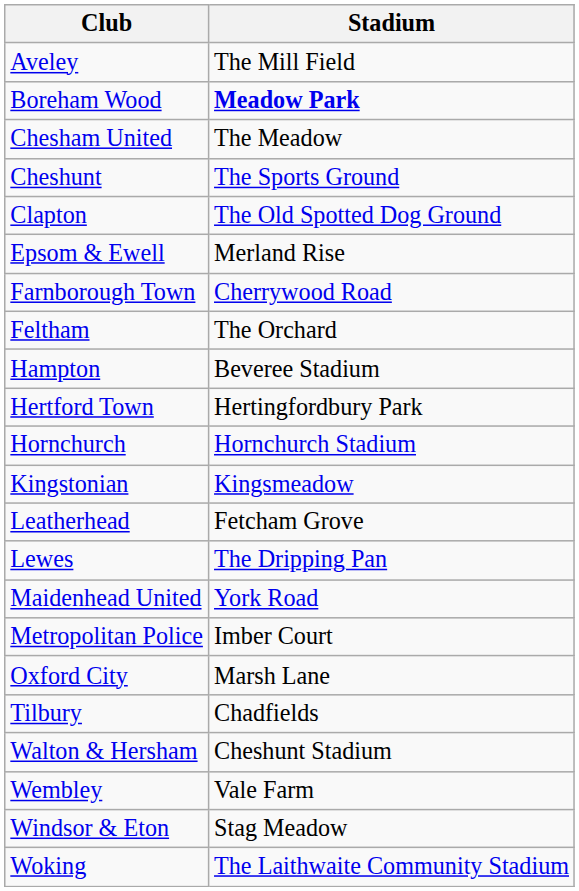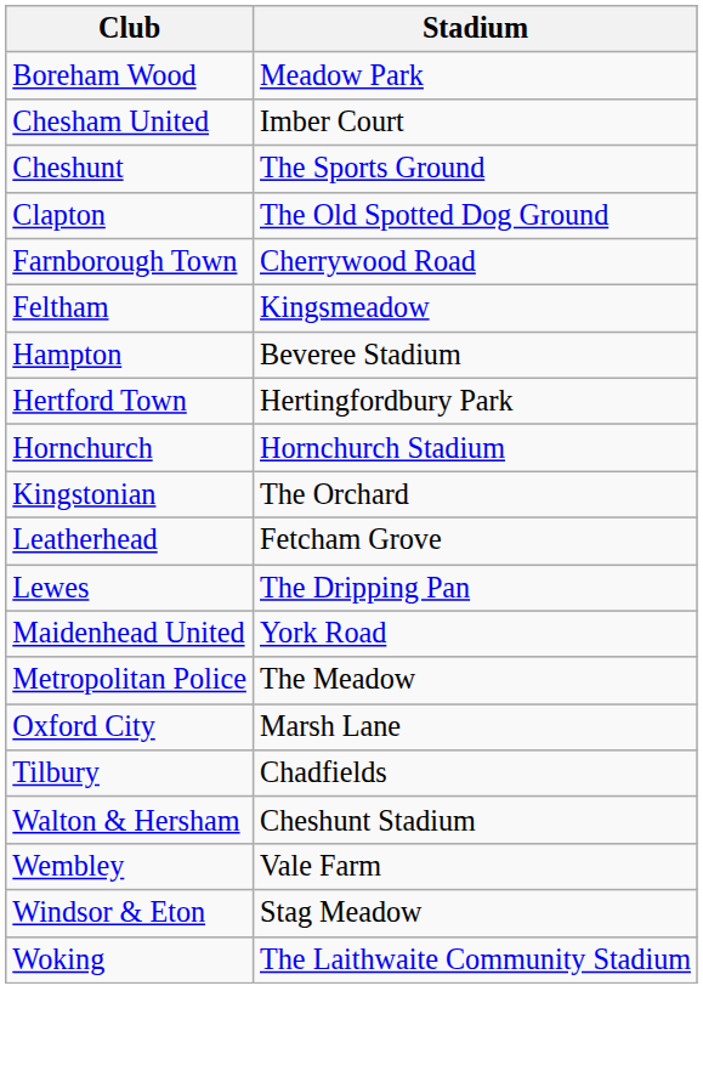 <table class="wikitable sortable">
 <tr>
 <th>Club</th>
 <th>Stadium</th>
 </tr>
 <tr>
-<td><a href='#'>Aveley</a></td>
-<td>The Mill Field</td>
-</tr>
-<tr>
 <td><a href='#'>Boreham Wood</a></td>
-<td><strong><a href='#'>Meadow Park</a></strong></td>
+<td><a href='#'>Meadow Park</a></td>
 </tr>
 <tr>
 <td><a href='#'>Chesham United</a></td>
-<td>The Meadow</td>
+<td>Imber Court</td>
 </tr>
 <tr>
 <td><a href='#'>Cheshunt</a></td>
 <td><a href='#'>The Sports Ground</a></td>
 </tr>
 <tr>
 <td><a href='#'>Clapton</a></td>
 <td><a href='#'>The Old Spotted Dog Ground</a></td>
 </tr>
 <tr>
-<td><a href='#'>Epsom & Ewell</a></td>
-<td>Merland Rise</td>
-</tr>
-<tr>
 <td><a href='#'>Farnborough Town</a></td>
 <td><a href='#'>Cherrywood Road</a></td>
 </tr>
 <tr>
 <td><a href='#'>Feltham</a></td>
-<td>The Orchard</td>
+<td><a href='#'>Kingsmeadow</a></td>
 </tr>
 <tr>
 <td><a href='#'>Hampton</a></td>
 <td>Beveree Stadium</td>
 </tr>
 <tr>
 <td><a href='#'>Hertford Town</a></td>
 <td>Hertingfordbury Park</td>
 </tr>
 <tr>
 <td><a href='#'>Hornchurch</a></td>
 <td><a href='#'>Hornchurch Stadium</a></td>
 </tr>
 <tr>
 <td><a href='#'>Kingstonian</a></td>
-<td><a href='#'>Kingsmeadow</a></td>
+<td>The Orchard</td>
 </tr>
 <tr>
 <td><a href='#'>Leatherhead</a></td>
 <td>Fetcham Grove</td>
 </tr>
 <tr>
 <td><a href='#'>Lewes</a></td>
 <td><a href='#'>The Dripping Pan</a></td>
 </tr>
 <tr>
 <td><a href='#'>Maidenhead United</a></td>
 <td><a href='#'>York Road</a></td>
 </tr>
 <tr>
 <td><a href='#'>Metropolitan Police</a></td>
-<td>Imber Court</td>
+<td>The Meadow</td>
 </tr>
 <tr>
 <td><a href='#'>Oxford City</a></td>
 <td>Marsh Lane</td>
 </tr>
 <tr>
 <td><a href='#'>Tilbury</a></td>
 <td>Chadfields</td>
 </tr>
 <tr>
 <td><a href='#'>Walton & Hersham</a></td>
 <td>Cheshunt Stadium</td>
 </tr>
 <tr>
 <td><a href='#'>Wembley</a></td>
 <td>Vale Farm</td>
 </tr>
 <tr>
 <td><a href='#'>Windsor & Eton</a></td>
 <td>Stag Meadow</td>
 </tr>
 <tr>
 <td><a href='#'>Woking</a></td>
 <td><a href='#'>The Laithwaite Community Stadium</a></td>
 </tr>
 </table>
